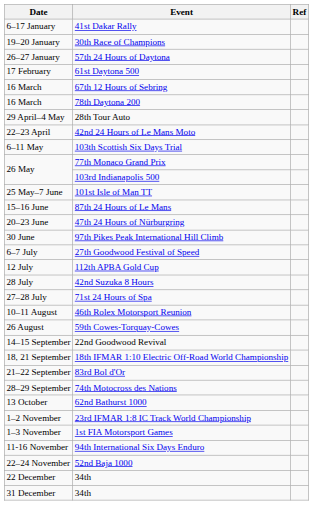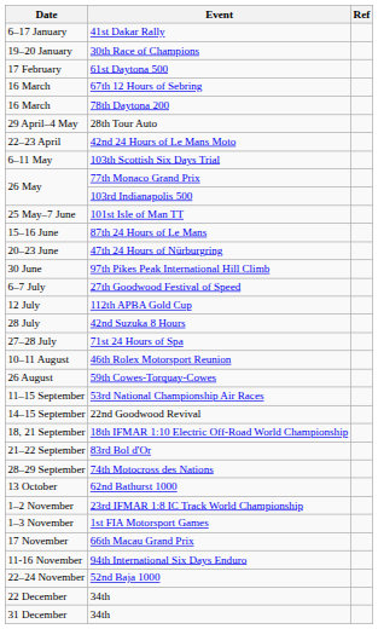 <table class="wikitable" style="font-size: 85%">
 <tr>
 <th>Date</th>
 <th>Event</th>
 <th>Ref</th>
 </tr>
 <tr>
 <td>6–17 January</td>
 <td><a href='#'>41st Dakar Rally</a></td>
 <td></td>
 </tr>
 <tr>
 <td>19–20 January</td>
 <td><a href='#'>30th Race of Champions</a></td>
-<td></td>
-</tr>
-<tr>
-<td>26–27 January</td>
-<td><a href='#'>57th 24 Hours of Daytona</a></td>
 <td></td>
 </tr>
 <tr>
 <td>17 February</td>
 <td><a href='#'>61st Daytona 500</a></td>
 <td></td>
 </tr>
 <tr>
 <td>16 March</td>
 <td><a href='#'>67th 12 Hours of Sebring</a></td>
 <td></td>
 </tr>
 <tr>
 <td>16 March</td>
 <td><a href='#'>78th Daytona 200</a></td>
 <td></td>
 </tr>
 <tr>
 <td>29 April–4 May</td>
 <td>28th Tour Auto</td>
 <td></td>
 </tr>
 <tr>
 <td>22–23 April</td>
 <td><a href='#'>42nd 24 Hours of Le Mans Moto</a></td>
 <td></td>
 </tr>
 <tr>
 <td>6–11 May</td>
 <td><a href='#'>103th Scottish Six Days Trial</a></td>
 <td></td>
 </tr>
 <tr>
 <td rowspan=2>26 May</td>
 <td><a href='#'>77th Monaco Grand Prix</a></td>
 <td></td>
 </tr>
 <tr>
 <td><a href='#'>103rd Indianapolis 500</a></td>
 <td></td>
 </tr>
 <tr>
 <td>25 May–7 June</td>
 <td><a href='#'>101st Isle of Man TT</a></td>
 <td></td>
 </tr>
 <tr>
 <td>15–16 June</td>
 <td><a href='#'>87th 24 Hours of Le Mans</a></td>
 <td></td>
 </tr>
 <tr>
 <td>20–23 June</td>
 <td><a href='#'>47th 24 Hours of Nürburgring</a></td>
 <td></td>
 </tr>
 <tr>
 <td>30 June</td>
 <td><a href='#'>97th Pikes Peak International Hill Climb</a></td>
 <td></td>
 </tr>
 <tr>
 <td>6–7 July</td>
 <td><a href='#'>27th Goodwood Festival of Speed</a></td>
 <td></td>
 </tr>
 <tr>
 <td>12 July</td>
 <td><a href='#'>112th APBA Gold Cup</a></td>
 <td></td>
 </tr>
 <tr>
 <td>28 July</td>
 <td><a href='#'>42nd Suzuka 8 Hours</a></td>
 <td></td>
 </tr>
 <tr>
 <td>27–28 July</td>
 <td><a href='#'>71st 24 Hours of Spa</a></td>
 <td></td>
 </tr>
 <tr>
 <td>10–11 August</td>
 <td><a href='#'>46th Rolex Motorsport Reunion</a></td>
 <td></td>
 </tr>
 <tr>
 <td>26 August</td>
 <td><a href='#'>59th Cowes-Torquay-Cowes</a></td>
 <td></td>
 </tr>
 <tr>
+<td>11–15 September</td>
+<td><a href='#'>53rd National Championship Air Races</a></td>
+<td></td>
+</tr>
+<tr>
 <td>14–15 September</td>
 <td>22nd Goodwood Revival</td>
 <td></td>
 </tr>
 <tr>
 <td>18, 21 September</td>
 <td><a href='#'>18th IFMAR 1:10 Electric Off-Road World Championship</a></td>
 <td></td>
 </tr>
 <tr>
 <td>21–22 September</td>
 <td><a href='#'>83rd Bol d'Or</a></td>
 <td></td>
 </tr>
 <tr>
 <td>28–29 September</td>
 <td><a href='#'>74th Motocross des Nations</a></td>
 <td></td>
 </tr>
 <tr>
 <td>13 October</td>
 <td><a href='#'>62nd Bathurst 1000</a></td>
 <td></td>
 </tr>
 <tr>
 <td>1–2 November</td>
 <td><a href='#'>23rd IFMAR 1:8 IC Track World Championship</a></td>
 <td></td>
 </tr>
 <tr>
 <td>1–3 November</td>
 <td><a href='#'>1st FIA Motorsport Games</a></td>
 <td></td>
 </tr>
 <tr>
+<td>17 November</td>
+<td><a href='#'>66th Macau Grand Prix</a></td>
+<td></td>
+</tr>
+<tr>
 <td>11-16 November</td>
 <td><a href='#'>94th International Six Days Enduro</a></td>
 <td></td>
 </tr>
 <tr>
 <td>22–24 November</td>
 <td><a href='#'>52nd Baja 1000</a></td>
 <td></td>
 </tr>
 <tr>
 <td>22 December</td>
 <td>34th </td>
 <td></td>
 </tr>
 <tr>
 <td>31 December</td>
 <td>34th </td>
 <td></td>
 </tr>
 </table>
